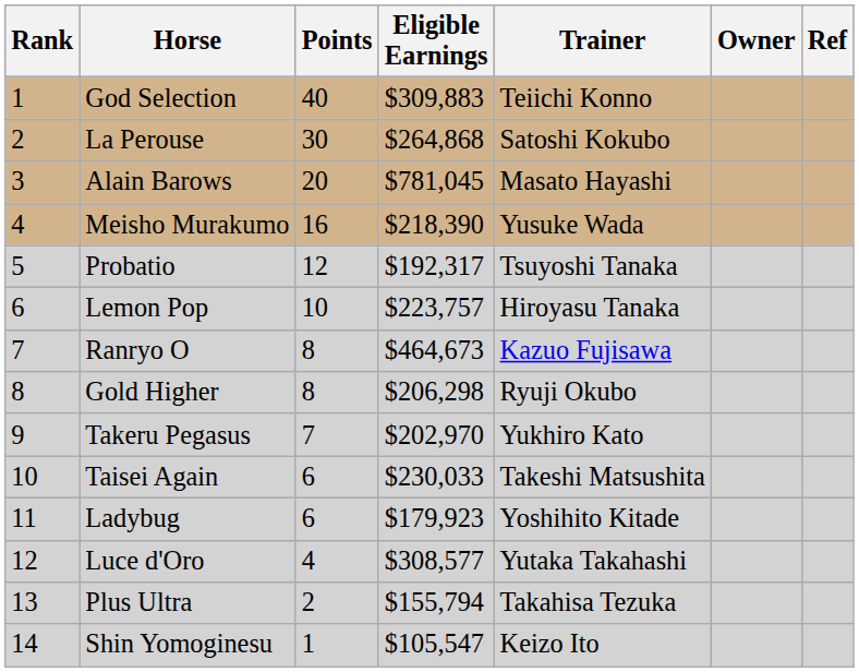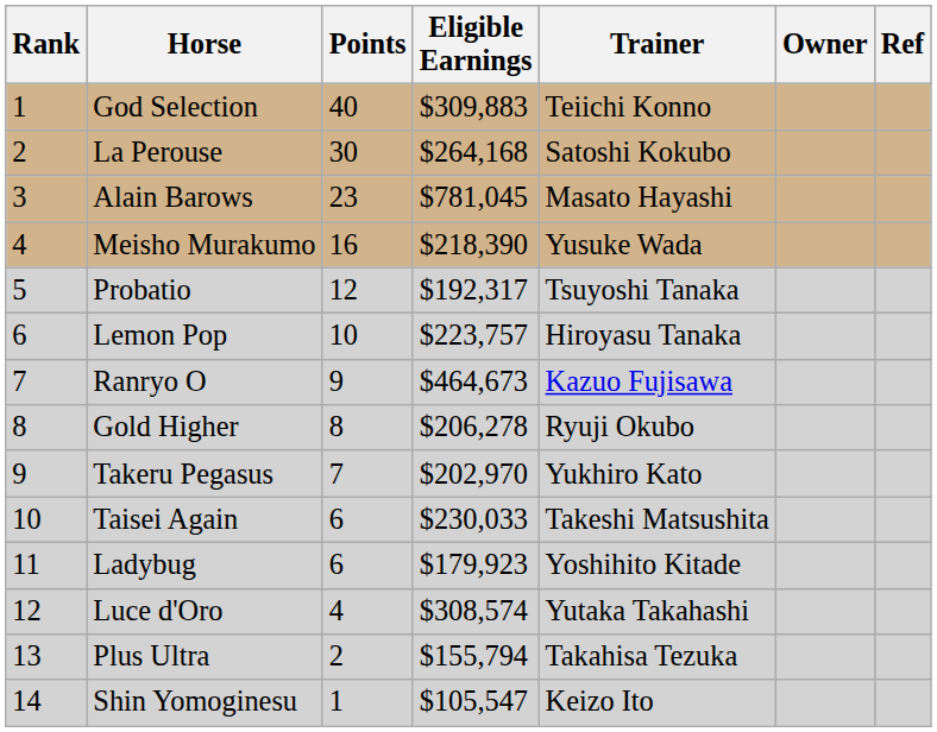 <table class="wikitable">
 <tr>
 <th>Rank</th>
 <th>Horse</th>
 <th>Points</th>
 <th>Eligible<br>Earnings</th>
 <th>Trainer</th>
 <th>Owner</th>
 <th>Ref</th>
 </tr>
 <tr bgcolor="tan">
 <td>1</td>
 <td>God Selection</td>
 <td>40</td>
 <td>$309,883</td>
 <td>Teiichi Konno</td>
 <td></td>
 <td></td>
 </tr>
 <tr bgcolor="tan">
 <td>2</td>
 <td>La Perouse</td>
 <td>30</td>
-<td>$264,868</td>
+<td>$264,168</td>
 <td>Satoshi Kokubo</td>
 <td></td>
 <td></td>
 </tr>
 <tr bgcolor="tan">
 <td>3</td>
 <td>Alain Barows</td>
-<td>20</td>
+<td>23</td>
 <td>$781,045</td>
 <td>Masato Hayashi</td>
 <td></td>
 <td></td>
 </tr>
 <tr bgcolor="tan">
 <td>4</td>
 <td>Meisho Murakumo</td>
 <td>16</td>
 <td>$218,390</td>
 <td>Yusuke Wada</td>
 <td></td>
 <td></td>
 </tr>
 <tr bgcolor="lightgrey">
 <td>5</td>
 <td>Probatio</td>
 <td>12</td>
 <td>$192,317</td>
 <td>Tsuyoshi Tanaka</td>
 <td></td>
 <td></td>
 </tr>
 <tr bgcolor="lightgray">
 <td>6</td>
 <td>Lemon Pop</td>
 <td>10</td>
 <td>$223,757</td>
 <td>Hiroyasu Tanaka</td>
 <td></td>
 <td></td>
 </tr>
 <tr bgcolor="lightgray">
 <td>7</td>
 <td>Ranryo O</td>
-<td>8</td>
+<td>9</td>
 <td>$464,673</td>
 <td><a href='#'>Kazuo Fujisawa</a></td>
 <td></td>
 <td></td>
 </tr>
 <tr bgcolor="lightgray">
 <td>8</td>
 <td>Gold Higher</td>
 <td>8</td>
-<td>$206,298</td>
+<td>$206,278</td>
 <td>Ryuji Okubo</td>
 <td></td>
 <td></td>
 </tr>
 <tr bgcolor="lightgray">
 <td>9</td>
 <td>Takeru Pegasus</td>
 <td>7</td>
 <td>$202,970</td>
 <td>Yukhiro Kato</td>
 <td></td>
 <td></td>
 </tr>
 <tr bgcolor="lightgray">
 <td>10</td>
 <td>Taisei Again</td>
 <td>6</td>
 <td>$230,033</td>
 <td>Takeshi Matsushita</td>
 <td></td>
 <td></td>
 </tr>
 <tr bgcolor="lightgray">
 <td>11</td>
 <td>Ladybug</td>
 <td>6</td>
 <td>$179,923</td>
 <td>Yoshihito Kitade</td>
 <td></td>
 <td></td>
 </tr>
 <tr bgcolor="lightgray">
 <td>12</td>
 <td>Luce d'Oro</td>
 <td>4</td>
-<td>$308,577</td>
+<td>$308,574</td>
 <td>Yutaka Takahashi</td>
 <td></td>
 <td></td>
 </tr>
 <tr bgcolor="lightgray">
 <td>13</td>
 <td>Plus Ultra</td>
 <td>2</td>
 <td>$155,794</td>
 <td>Takahisa Tezuka</td>
 <td></td>
 <td></td>
 </tr>
 <tr bgcolor="lightgray">
 <td>14</td>
 <td>Shin Yomoginesu</td>
 <td>1</td>
 <td>$105,547</td>
 <td>Keizo Ito</td>
 <td></td>
 <td></td>
 </tr>
 </table>
